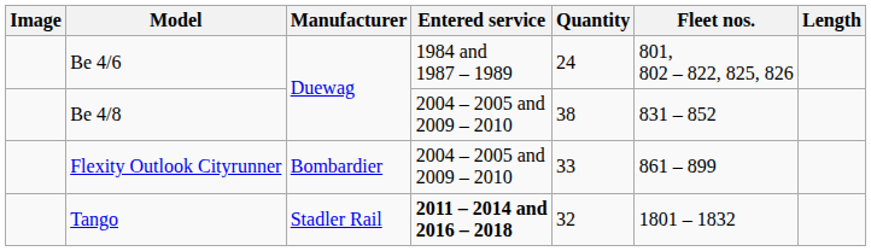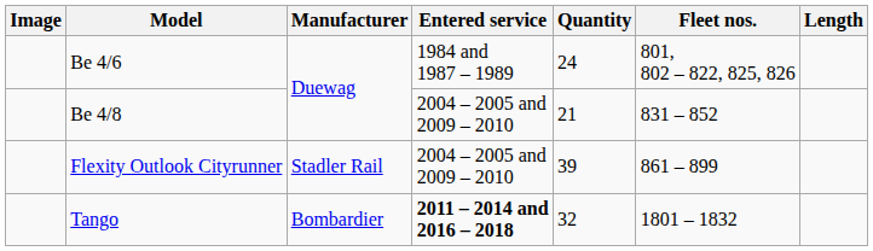 <table class="wikitable">
 <tr>
 <th>Image</th>
 <th>Model</th>
 <th>Manufacturer</th>
 <th>Entered service</th>
 <th>Quantity</th>
 <th>Fleet nos.</th>
 <th>Length</th>
 </tr>
 <tr>
 <td></td>
 <td>Be 4/6</td>
 <td rowspan="2"><a href='#'>Duewag</a></td>
 <td>1984 and<br>1987 – 1989</td>
 <td>24</td>
 <td>801,<br>802 – 822, 825, 826</td>
 <td></td>
 </tr>
 <tr>
 <td></td>
 <td>Be 4/8</td>
 <td>2004 – 2005 and<br>2009 – 2010</td>
-<td>38</td>
+<td>21</td>
 <td>831 – 852</td>
 <td></td>
 </tr>
 <tr>
 <td></td>
 <td><a href='#'>Flexity Outlook Cityrunner</a></td>
-<td><a href='#'>Bombardier</a></td>
+<td><a href='#'>Stadler Rail</a></td>
 <td>2004 – 2005 and<br>2009 – 2010</td>
-<td>33</td>
+<td>39</td>
 <td>861 – 899</td>
 <td></td>
 </tr>
 <tr>
 <td></td>
 <td><a href='#'>Tango</a></td>
-<td><a href='#'>Stadler Rail</a></td>
+<td><a href='#'>Bombardier</a></td>
 <td><strong>2011 – 2014 and<br>2016 – 2018</strong></td>
 <td>32</td>
 <td>1801 – 1832</td>
 <td></td>
 </tr>
 </table>
